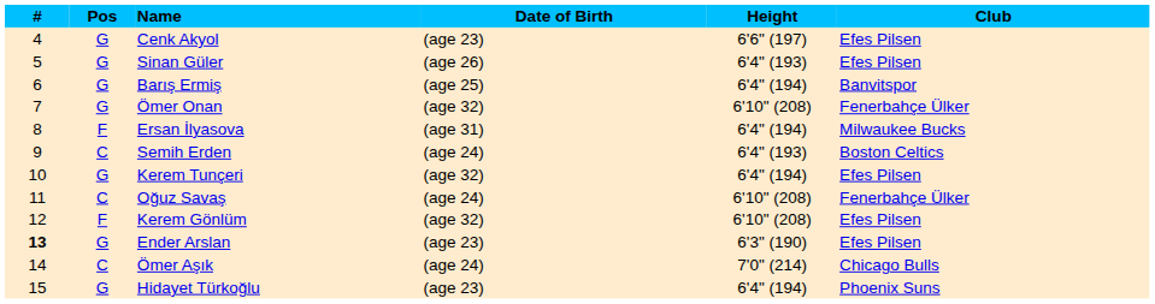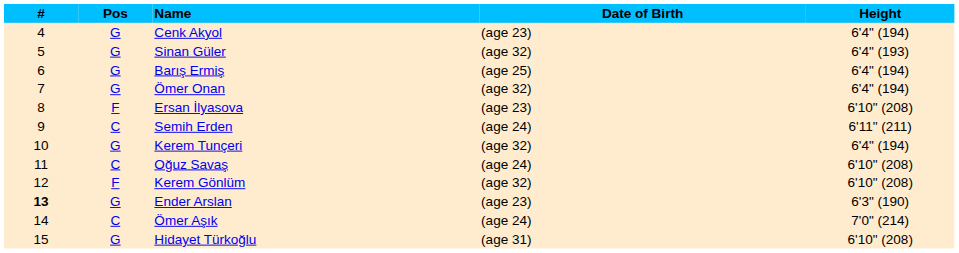 <table border=0 cellpadding=2 cellspacing=0  |- bgcolor=#FFECCE style="text-align:center; font-size:90%;" width=80%>
 <tr bgcolor=#00BFFF>
 <th width=5%>#</th>
 <th width=5%>Pos</th>
 <th width=22% align=left>Name</th>
 <th width=22%>Date of Birth</th>
 <th width=10%>Height</th>
-<th width=24%>Club</th>
 </tr>
 <tr>
 <td>4</td>
 <td><a href='#'>G</a></td>
 <td align=left><a href='#'>Cenk Akyol</a></td>
 <td align=left> (age 23)</td>
-<td>6'6" (197)</td>
-<td align=left> <a href='#'>Efes Pilsen</a></td>
+<td>6'4" (194)</td>
 </tr>
 <tr>
 <td>5</td>
 <td><a href='#'>G</a></td>
 <td align=left><a href='#'>Sinan Güler</a></td>
-<td align=left> (age 26)</td>
+<td align=left> (age 32)</td>
 <td>6'4" (193)</td>
-<td align=left> <a href='#'>Efes Pilsen</a></td>
 </tr>
 <tr>
 <td>6</td>
 <td><a href='#'>G</a></td>
 <td align=left><a href='#'>Barış Ermiş</a></td>
 <td align=left> (age 25)</td>
 <td>6'4" (194)</td>
-<td align=left> <a href='#'>Banvitspor</a></td>
 </tr>
 <tr>
 <td>7</td>
 <td><a href='#'>G</a></td>
 <td align=left><a href='#'>Ömer Onan</a></td>
 <td align=left> (age 32)</td>
-<td>6'10" (208)</td>
-<td align=left> <a href='#'>Fenerbahçe Ülker</a></td>
+<td>6'4" (194)</td>
 </tr>
 <tr>
 <td>8</td>
 <td><a href='#'>F</a></td>
 <td align=left><a href='#'>Ersan İlyasova</a></td>
-<td align=left> (age 31)</td>
-<td>6'4" (194)</td>
-<td align=left> <a href='#'>Milwaukee Bucks</a></td>
+<td align=left> (age 23)</td>
+<td>6'10" (208)</td>
 </tr>
 <tr>
 <td>9</td>
 <td><a href='#'>C</a></td>
 <td align=left><a href='#'>Semih Erden</a></td>
 <td align=left> (age 24)</td>
-<td>6'4" (193)</td>
-<td align=left> <a href='#'>Boston Celtics</a></td>
+<td>6'11" (211)</td>
 </tr>
 <tr>
 <td>10</td>
 <td><a href='#'>G</a></td>
 <td align=left><a href='#'>Kerem Tunçeri</a></td>
 <td align=left> (age 32)</td>
 <td>6'4" (194)</td>
-<td align=left> <a href='#'>Efes Pilsen</a></td>
 </tr>
 <tr>
 <td>11</td>
 <td><a href='#'>C</a></td>
 <td align=left><a href='#'>Oğuz Savaş</a></td>
 <td align=left> (age 24)</td>
 <td>6'10" (208)</td>
-<td align=left> <a href='#'>Fenerbahçe Ülker</a></td>
 </tr>
 <tr>
 <td>12</td>
 <td><a href='#'>F</a></td>
 <td align=left><a href='#'>Kerem Gönlüm</a></td>
 <td align=left> (age 32)</td>
 <td>6'10" (208)</td>
-<td align=left> <a href='#'>Efes Pilsen</a></td>
 </tr>
 <tr>
 <td><strong>13</strong></td>
 <td><a href='#'>G</a></td>
 <td align=left><a href='#'>Ender Arslan</a></td>
 <td align=left> (age 23)</td>
 <td>6'3" (190)</td>
-<td align=left> <a href='#'>Efes Pilsen</a></td>
 </tr>
 <tr>
 <td>14</td>
 <td><a href='#'>C</a></td>
 <td align=left><a href='#'>Ömer Aşık</a></td>
 <td align=left> (age 24)</td>
 <td>7'0" (214)</td>
-<td align=left> <a href='#'>Chicago Bulls</a></td>
 </tr>
 <tr>
 <td>15</td>
 <td><a href='#'>G</a></td>
 <td align=left><a href='#'>Hidayet Türkoğlu</a></td>
-<td align=left> (age 23)</td>
-<td>6'4" (194)</td>
-<td align=left> <a href='#'>Phoenix Suns</a></td>
+<td align=left> (age 31)</td>
+<td>6'10" (208)</td>
 </tr>
 </table>
